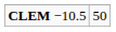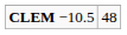 <table class="wikitable">
 <tr align="center">
 </tr>
 <tr align="center">
 <td><strong>CLEM</strong> −10.5</td>
-<td>50</td>
+<td>48</td>
 </tr>
 </table>
